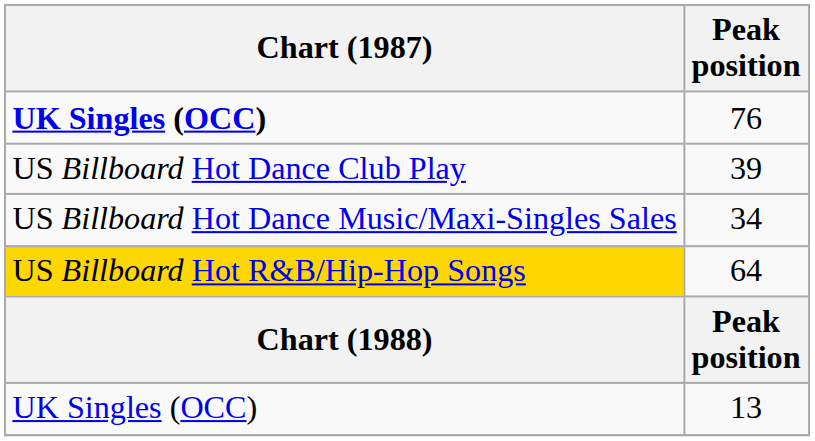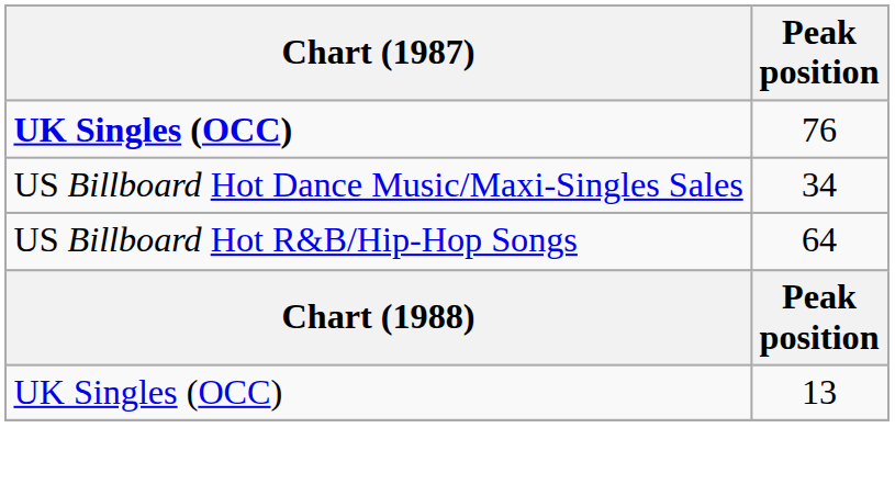 <table class="wikitable sortable">
 <tr>
 <th>Chart (1987)</th>
 <th>Peak<br>position</th>
 </tr>
 <tr>
 <td><strong><a href='#'>UK Singles</a> (<a href='#'>OCC</a>)</strong></td>
 <td align="center">76</td>
 </tr>
 <tr>
-<td>US <em>Billboard</em> <a href='#'>Hot Dance Club Play</a></td>
-<td align="center">39</td>
-</tr>
-<tr>
 <td>US <em>Billboard</em> <a href='#'>Hot Dance Music/Maxi-Singles Sales</a></td>
 <td align="center">34</td>
 </tr>
 <tr>
-<td style="background: gold;">US <em>Billboard</em> <a href='#'>Hot R&B/Hip-Hop Songs</a></td>
+<td>US <em>Billboard</em> <a href='#'>Hot R&B/Hip-Hop Songs</a></td>
 <td align="center">64</td>
 </tr>
 <tr>
 <th>Chart (1988)</th>
 <th>Peak<br>position</th>
 </tr>
 <tr>
 <td><a href='#'>UK Singles</a> (<a href='#'>OCC</a>)</td>
 <td align="center">13</td>
 </tr>
 <tr>
 </tr>
 </table>
